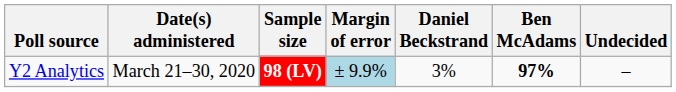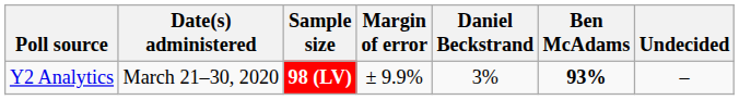 <table class="wikitable" style="font-size:90%;text-align:center;">
 <tr valign=bottom>
 <th>Poll source</th>
 <th>Date(s)<br>administered</th>
 <th>Sample<br>size</th>
 <th>Margin<br>of error</th>
 <th style="width:50px;">Daniel<br>Beckstrand</th>
 <th style="width:50px;">Ben<br>McAdams</th>
 <th>Undecided</th>
 </tr>
 <tr>
 <td style="text-align:left;"><a href='#'>Y2 Analytics</a></td>
 <td>March 21–30, 2020</td>
 <td style="background: red; color: white;"><strong>98 (LV)</strong></td>
-<td style="background: lightblue;">± 9.9%</td>
+<td>± 9.9%</td>
 <td>3%</td>
-<td><strong>97%</strong></td>
+<td><strong>93%</strong></td>
 <td>–</td>
 </tr>
 </table>
